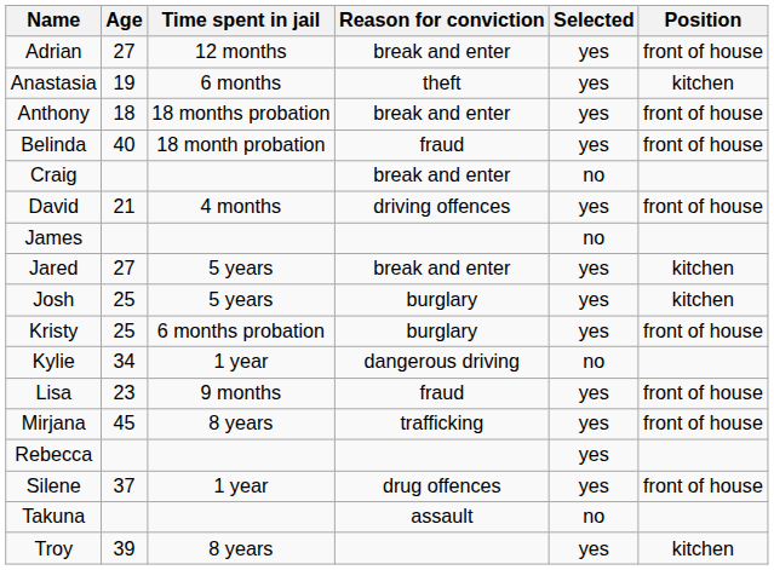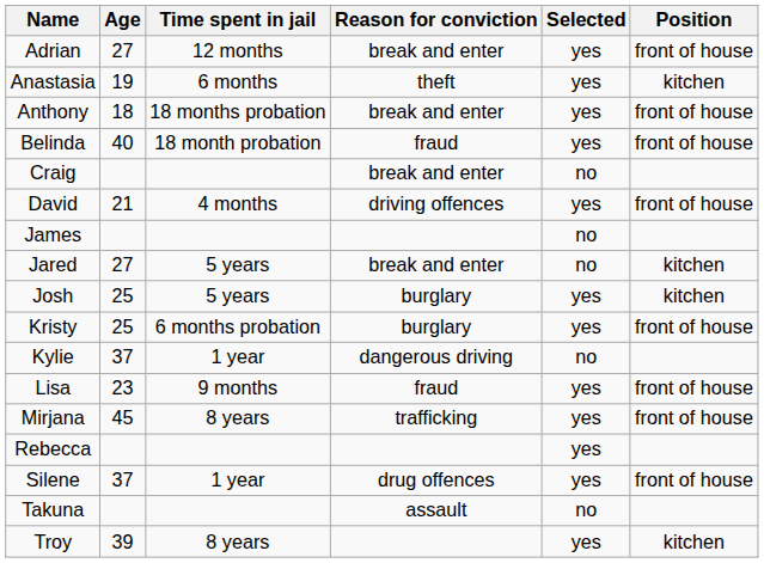 <table class="wikitable"  style="margin:auto; text-align:center;">
 <tr>
 <th>Name</th>
 <th>Age</th>
 <th>Time spent in jail</th>
 <th>Reason for conviction</th>
 <th>Selected</th>
 <th>Position</th>
 </tr>
 <tr>
 <td>Adrian</td>
 <td>27</td>
 <td>12 months</td>
 <td>break and enter</td>
 <td>yes</td>
 <td>front of house</td>
 </tr>
 <tr>
 <td>Anastasia</td>
 <td>19</td>
 <td>6 months</td>
 <td>theft</td>
 <td>yes</td>
 <td>kitchen</td>
 </tr>
 <tr>
 <td>Anthony</td>
 <td>18</td>
 <td>18 months probation</td>
 <td>break and enter</td>
 <td>yes</td>
 <td>front of house</td>
 </tr>
 <tr>
 <td>Belinda</td>
 <td>40</td>
 <td>18 month probation</td>
 <td>fraud</td>
 <td>yes</td>
 <td>front of house</td>
 </tr>
 <tr>
 <td>Craig</td>
 <td></td>
 <td></td>
 <td>break and enter</td>
 <td>no</td>
 <td></td>
 </tr>
 <tr>
 <td>David</td>
 <td>21</td>
 <td>4 months</td>
 <td>driving offences</td>
 <td>yes</td>
 <td>front of house</td>
 </tr>
 <tr>
 <td>James</td>
 <td></td>
 <td></td>
 <td></td>
 <td>no</td>
 <td></td>
 </tr>
 <tr>
 <td>Jared</td>
 <td>27</td>
 <td>5 years</td>
 <td>break and enter</td>
-<td>yes</td>
+<td>no</td>
 <td>kitchen</td>
 </tr>
 <tr>
 <td>Josh</td>
 <td>25</td>
 <td>5 years</td>
 <td>burglary</td>
 <td>yes</td>
 <td>kitchen</td>
 </tr>
 <tr>
 <td>Kristy</td>
 <td>25</td>
 <td>6 months probation</td>
 <td>burglary</td>
 <td>yes</td>
 <td>front of house</td>
 </tr>
 <tr>
 <td>Kylie</td>
-<td>34</td>
+<td>37</td>
 <td>1 year</td>
 <td>dangerous driving</td>
 <td>no</td>
 <td></td>
 </tr>
 <tr>
 <td>Lisa</td>
 <td>23</td>
 <td>9 months</td>
 <td>fraud</td>
 <td>yes</td>
 <td>front of house</td>
 </tr>
 <tr>
 <td>Mirjana</td>
 <td>45</td>
 <td>8 years</td>
 <td>trafficking</td>
 <td>yes</td>
 <td>front of house</td>
 </tr>
 <tr>
 <td>Rebecca</td>
 <td></td>
 <td></td>
 <td></td>
 <td>yes</td>
 <td></td>
 </tr>
 <tr>
 <td>Silene</td>
 <td>37</td>
 <td>1 year</td>
 <td>drug offences</td>
 <td>yes</td>
 <td>front of house</td>
 </tr>
 <tr>
 <td>Takuna</td>
 <td></td>
 <td></td>
 <td>assault</td>
 <td>no</td>
 <td></td>
 </tr>
 <tr>
 <td>Troy</td>
 <td>39</td>
 <td>8 years</td>
 <td></td>
 <td>yes</td>
 <td>kitchen</td>
 </tr>
 </table>
